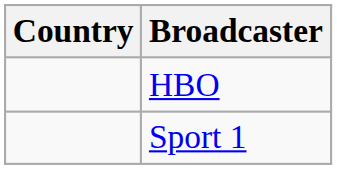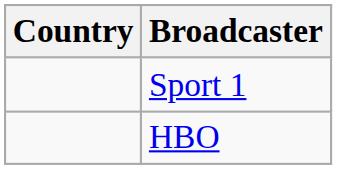 <table class="wikitable">
 <tr>
 <th align=center>Country</th>
 <th align=center>Broadcaster</th>
 </tr>
 <tr>
 <td></td>
-<td><a href='#'>HBO</a></td>
+<td><a href='#'>Sport 1</a></td>
 </tr>
 <tr>
 <td></td>
-<td><a href='#'>Sport 1</a></td>
+<td><a href='#'>HBO</a></td>
 </tr>
 </table>
